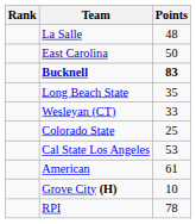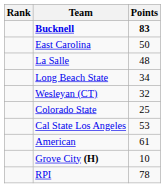 <table class="wikitable sortable" style="text-align:center">
 <tr>
 <th>Rank</th>
 <th>Team</th>
 <th>Points</th>
 </tr>
 <tr>
 <td></td>
-<td align=left><a href='#'>La Salle</a></td>
-<td>48</td>
+<td align=left><strong><a href='#'>Bucknell</a></strong></td>
+<td><strong>83</strong></td>
 </tr>
 <tr>
 <td></td>
 <td align=left><a href='#'>East Carolina</a></td>
 <td>50</td>
 </tr>
 <tr>
 <td></td>
-<td align=left><strong><a href='#'>Bucknell</a></strong></td>
-<td><strong>83</strong></td>
+<td align=left><a href='#'>La Salle</a></td>
+<td>48</td>
 </tr>
 <tr>
 <td></td>
 <td align=left><a href='#'>Long Beach State</a></td>
-<td>35</td>
+<td>34</td>
 </tr>
 <tr>
 <td></td>
 <td align=left><a href='#'>Wesleyan (CT)</a></td>
-<td>33</td>
+<td>32</td>
 </tr>
 <tr>
 <td></td>
 <td align=left><a href='#'>Colorado State</a></td>
 <td>25</td>
 </tr>
 <tr>
 <td></td>
 <td align=left><a href='#'>Cal State Los Angeles</a></td>
 <td>53</td>
 </tr>
 <tr>
 <td></td>
 <td align=left><a href='#'>American</a></td>
 <td>61</td>
 </tr>
 <tr>
 <td></td>
 <td align=left><a href='#'>Grove City</a>  <strong>(H)</strong></td>
 <td>10</td>
 </tr>
 <tr>
 <td></td>
 <td align=left><a href='#'>RPI</a></td>
 <td>78</td>
 </tr>
 </table>
